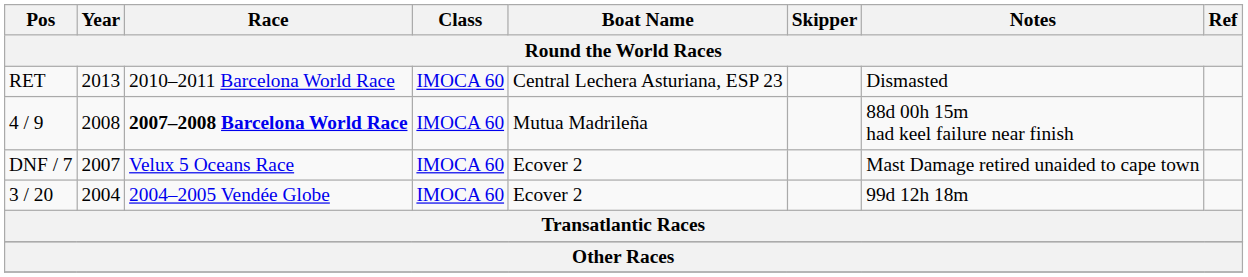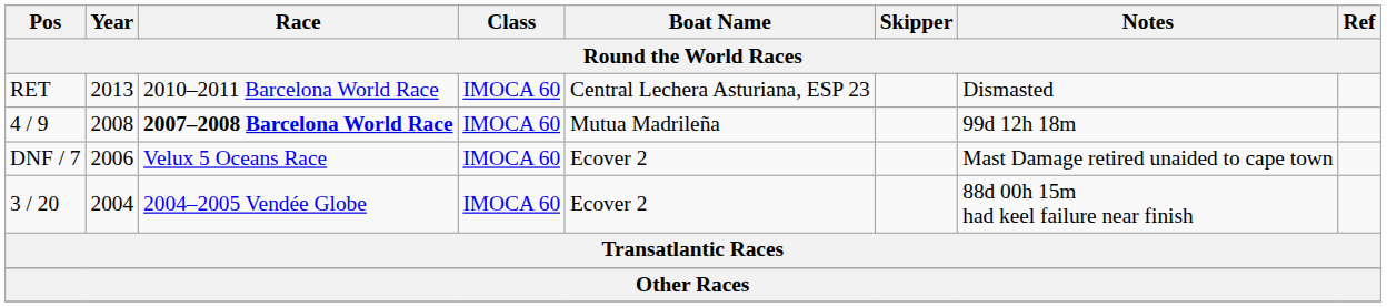 <table class="wikitable sortable">
 <tr>
 <th>Pos</th>
 <th>Year</th>
 <th>Race</th>
 <th>Class</th>
 <th>Boat Name</th>
 <th>Skipper</th>
 <th>Notes</th>
 <th>Ref</th>
 </tr>
 <tr>
 <th colspan = 8><strong>Round the World Races</strong></th>
 </tr>
 <tr>
 <td>RET</td>
 <td>2013</td>
 <td>2010–2011 <a href='#'>Barcelona World Race</a></td>
 <td><a href='#'>IMOCA 60</a></td>
 <td>Central Lechera Asturiana, ESP 23</td>
 <td><br></td>
 <td>Dismasted</td>
 <td></td>
 </tr>
 <tr>
 <td>4 / 9</td>
 <td>2008</td>
 <td><strong>2007–2008 <a href='#'>Barcelona World Race</a></strong></td>
 <td><a href='#'>IMOCA 60</a></td>
 <td>Mutua Madrileña</td>
 <td><br></td>
-<td>88d 00h 15m<br>had keel failure near finish</td>
+<td>99d 12h 18m</td>
 <td></td>
 </tr>
 <tr>
 <td>DNF / 7</td>
-<td>2007</td>
+<td>2006</td>
 <td><a href='#'>Velux 5 Oceans Race</a></td>
 <td><a href='#'>IMOCA 60</a></td>
 <td>Ecover 2</td>
 <td></td>
 <td>Mast Damage retired unaided to cape town</td>
 <td></td>
 </tr>
 <tr>
 <td>3 / 20</td>
 <td>2004</td>
 <td><a href='#'>2004–2005 Vendée Globe</a></td>
 <td><a href='#'>IMOCA 60</a></td>
 <td>Ecover 2</td>
 <td></td>
-<td>99d 12h 18m</td>
+<td>88d 00h 15m<br>had keel failure near finish</td>
 <td></td>
 </tr>
 <tr>
 <th colspan = 8><strong>Transatlantic Races</strong></th>
 </tr>
 <tr>
 </tr>
 <tr>
 <th colspan = 8><strong>Other Races</strong></th>
 </tr>
 <tr>
 </tr>
 <tr>
 </tr>
 </table>
